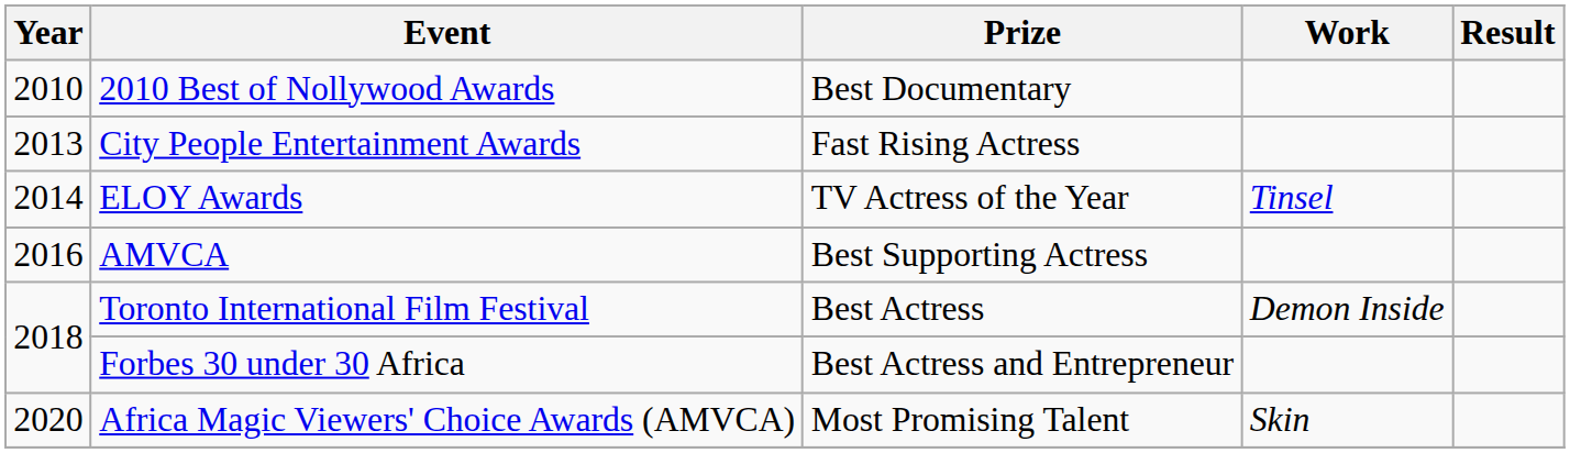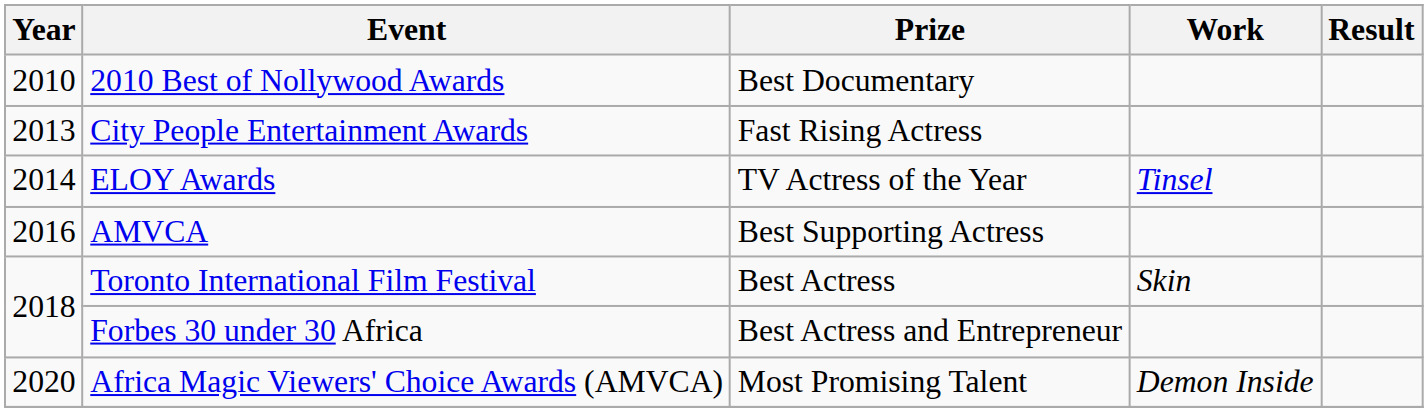 <table class="wikitable">
 <tr>
 <th>Year</th>
 <th>Event</th>
 <th>Prize</th>
 <th>Work</th>
 <th>Result</th>
 </tr>
 <tr>
 <td>2010</td>
 <td><a href='#'>2010 Best of Nollywood Awards</a></td>
 <td>Best Documentary</td>
 <td></td>
 <td></td>
 </tr>
 <tr>
 <td>2013</td>
 <td><a href='#'>City People Entertainment Awards</a></td>
 <td>Fast Rising Actress</td>
 <td></td>
 <td></td>
 </tr>
 <tr>
 <td>2014</td>
 <td><a href='#'>ELOY Awards</a></td>
 <td>TV Actress of the Year</td>
 <td><em><a href='#'>Tinsel</a></em></td>
 <td></td>
 </tr>
 <tr>
 <td>2016</td>
 <td><a href='#'>AMVCA</a></td>
 <td>Best Supporting Actress</td>
 <td></td>
 <td></td>
 </tr>
 <tr>
 <td rowspan=2>2018</td>
 <td><a href='#'>Toronto International Film Festival</a></td>
 <td>Best Actress</td>
-<td><em>Demon Inside</em></td>
+<td><em>Skin</em></td>
 <td></td>
 </tr>
 <tr>
 <td><a href='#'>Forbes 30 under 30</a> Africa</td>
 <td>Best Actress and Entrepreneur</td>
 <td></td>
 <td></td>
 </tr>
 <tr>
 <td>2020</td>
 <td><a href='#'>Africa Magic Viewers' Choice Awards</a> (AMVCA)</td>
 <td>Most Promising Talent</td>
-<td><em>Skin</em></td>
+<td><em>Demon Inside</em></td>
 <td></td>
 </tr>
 <tr>
 </tr>
 </table>
